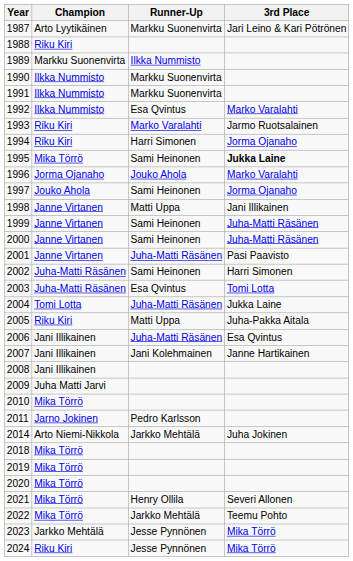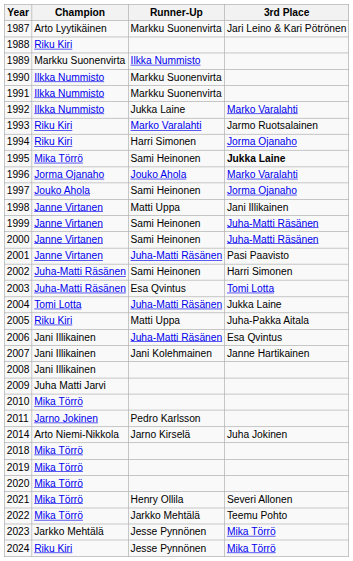 <table class="wikitable">
 <tr>
 <th>Year</th>
 <th>Champion</th>
 <th>Runner-Up</th>
 <th>3rd Place</th>
 </tr>
 <tr>
 <td>1987</td>
 <td> Arto Lyytikäinen</td>
 <td> Markku Suonenvirta</td>
 <td> Jari Leino & Kari Pötrönen</td>
 </tr>
 <tr>
 <td>1988</td>
 <td> <a href='#'>Riku Kiri</a></td>
 <td></td>
 <td></td>
 </tr>
 <tr>
 <td>1989</td>
 <td> Markku Suonenvirta</td>
 <td> <a href='#'>Ilkka Nummisto</a></td>
 <td></td>
 </tr>
 <tr>
 <td>1990</td>
 <td> <a href='#'>Ilkka Nummisto</a></td>
 <td> Markku Suonenvirta</td>
 <td></td>
 </tr>
 <tr>
 <td>1991</td>
 <td> <a href='#'>Ilkka Nummisto</a></td>
 <td> Markku Suonenvirta</td>
 <td></td>
 </tr>
 <tr>
 <td>1992</td>
 <td> <a href='#'>Ilkka Nummisto</a></td>
-<td> Esa Qvintus</td>
+<td> Jukka Laine</td>
 <td> <a href='#'>Marko Varalahti</a></td>
 </tr>
 <tr>
 <td>1993</td>
 <td> <a href='#'>Riku Kiri</a></td>
 <td> <a href='#'>Marko Varalahti</a></td>
 <td> Jarmo Ruotsalainen</td>
 </tr>
 <tr>
 <td>1994</td>
 <td> <a href='#'>Riku Kiri</a></td>
 <td> Harri Simonen</td>
 <td> <a href='#'>Jorma Ojanaho</a></td>
 </tr>
 <tr>
 <td>1995</td>
 <td> <a href='#'>Mika Törrö</a></td>
 <td> Sami Heinonen</td>
 <td><strong> Jukka Laine</strong></td>
 </tr>
 <tr>
 <td>1996</td>
 <td> <a href='#'>Jorma Ojanaho</a></td>
 <td> <a href='#'>Jouko Ahola</a></td>
 <td> <a href='#'>Marko Varalahti</a></td>
 </tr>
 <tr>
 <td>1997</td>
 <td> <a href='#'>Jouko Ahola</a></td>
 <td> Sami Heinonen</td>
 <td> <a href='#'>Jorma Ojanaho</a></td>
 </tr>
 <tr>
 <td>1998</td>
 <td> <a href='#'>Janne Virtanen</a></td>
 <td> Matti Uppa</td>
 <td> Jani Illikainen</td>
 </tr>
 <tr>
 <td>1999</td>
 <td> <a href='#'>Janne Virtanen</a></td>
 <td> Sami Heinonen</td>
 <td> <a href='#'>Juha-Matti Räsänen</a></td>
 </tr>
 <tr>
 <td>2000</td>
 <td> <a href='#'>Janne Virtanen</a></td>
 <td> Sami Heinonen</td>
 <td> <a href='#'>Juha-Matti Räsänen</a></td>
 </tr>
 <tr>
 <td>2001</td>
 <td> <a href='#'>Janne Virtanen</a></td>
 <td> <a href='#'>Juha-Matti Räsänen</a></td>
 <td> Pasi Paavisto</td>
 </tr>
 <tr>
 <td>2002</td>
 <td> <a href='#'>Juha-Matti Räsänen</a></td>
 <td> Sami Heinonen</td>
 <td> Harri Simonen</td>
 </tr>
 <tr>
 <td>2003</td>
 <td> <a href='#'>Juha-Matti Räsänen</a></td>
 <td> Esa Qvintus</td>
 <td> <a href='#'>Tomi Lotta</a></td>
 </tr>
 <tr>
 <td>2004</td>
 <td> <a href='#'>Tomi Lotta</a></td>
 <td> <a href='#'>Juha-Matti Räsänen</a></td>
 <td> Jukka Laine</td>
 </tr>
 <tr>
 <td>2005</td>
 <td> <a href='#'>Riku Kiri</a></td>
 <td> Matti Uppa</td>
 <td> Juha-Pakka Aitala</td>
 </tr>
 <tr>
 <td>2006</td>
 <td> Jani Illikainen</td>
 <td> <a href='#'>Juha-Matti Räsänen</a></td>
 <td> Esa Qvintus</td>
 </tr>
 <tr>
 <td>2007</td>
 <td> Jani Illikainen</td>
 <td> Jani Kolehmainen</td>
 <td> Janne Hartikainen</td>
 </tr>
 <tr>
 <td>2008</td>
 <td> Jani Illikainen</td>
 <td></td>
 <td></td>
 </tr>
 <tr>
 <td>2009</td>
 <td> Juha Matti Jarvi</td>
 <td></td>
 <td></td>
 </tr>
 <tr>
 <td>2010</td>
 <td> <a href='#'>Mika Törrö</a></td>
 <td></td>
 <td></td>
 </tr>
 <tr>
 <td>2011</td>
 <td> <a href='#'>Jarno Jokinen</a></td>
 <td> Pedro Karlsson</td>
 <td></td>
 </tr>
 <tr>
 <td>2014</td>
 <td> Arto Niemi-Nikkola</td>
-<td> Jarkko Mehtälä</td>
+<td> Jarno Kirselä</td>
 <td> Juha Jokinen</td>
 </tr>
 <tr>
 <td>2018</td>
 <td> <a href='#'>Mika Törrö</a></td>
 <td></td>
 <td></td>
 </tr>
 <tr>
 <td>2019</td>
 <td> <a href='#'>Mika Törrö</a></td>
 <td></td>
 <td></td>
 </tr>
 <tr>
 <td>2020</td>
 <td> <a href='#'>Mika Törrö</a></td>
 <td></td>
 <td></td>
 </tr>
 <tr>
 <td>2021</td>
 <td> <a href='#'>Mika Törrö</a></td>
 <td> Henry Ollila</td>
 <td> Severi Allonen</td>
 </tr>
 <tr>
 <td>2022</td>
 <td> <a href='#'>Mika Törrö</a></td>
 <td> Jarkko Mehtälä</td>
 <td> Teemu Pohto</td>
 </tr>
 <tr>
 <td>2023</td>
 <td> Jarkko Mehtälä</td>
 <td> Jesse Pynnönen</td>
 <td> <a href='#'>Mika Törrö</a></td>
 </tr>
 <tr>
 <td>2024</td>
 <td> <a href='#'>Riku Kiri</a></td>
 <td> Jesse Pynnönen</td>
 <td> <a href='#'>Mika Törrö</a></td>
 </tr>
 </table>
